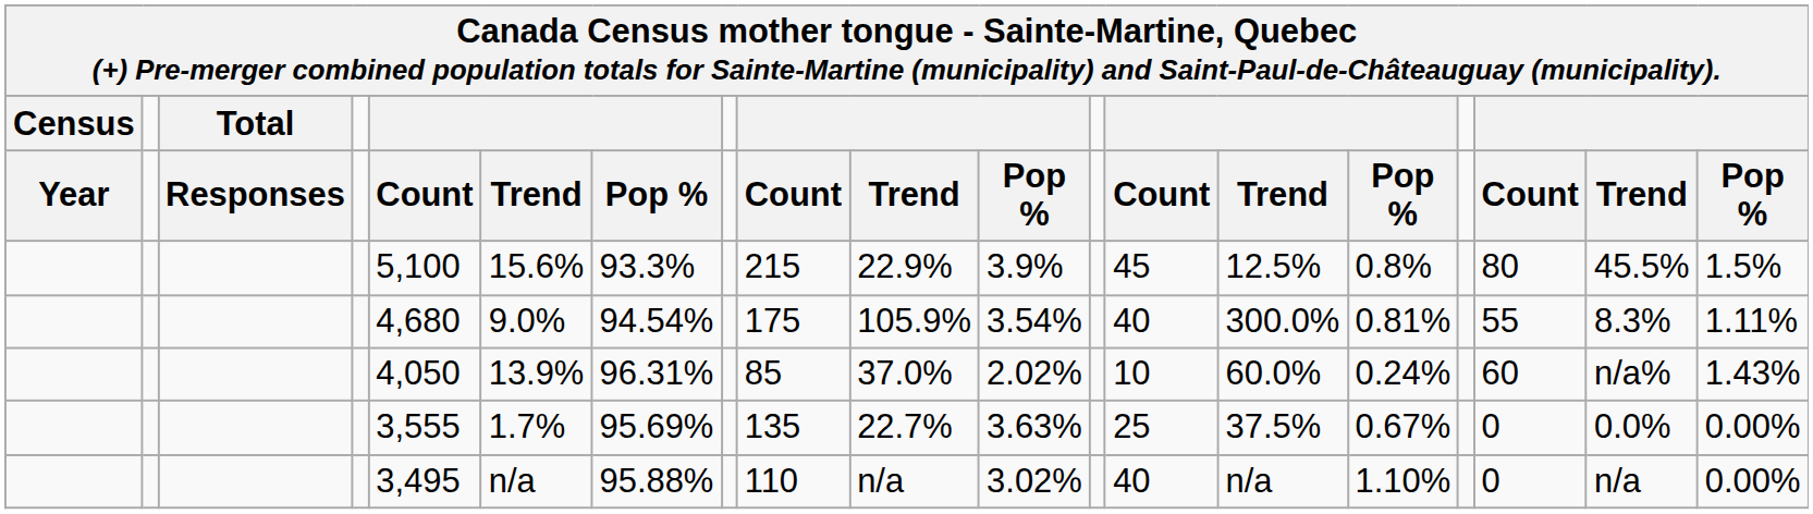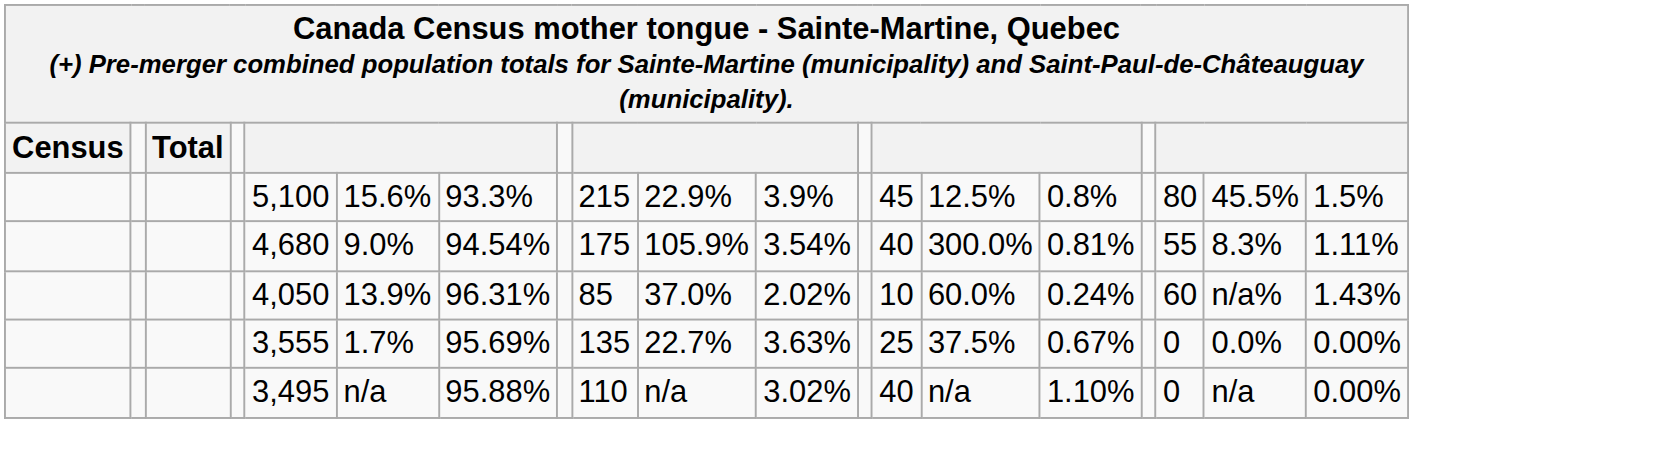 <table class="wikitable">
 <tr>
 <th colspan="19">Canada Census mother tongue - Sainte-Martine, Quebec<small><br><em>(+) Pre-merger combined population totals for Sainte-Martine (municipality) and Saint-Paul-de-Châteauguay (municipality).</em></small></th>
 </tr>
 <tr>
 <th>Census</th>
 <td></td>
 <th>Total</th>
 <td colspan="1"></td>
 <th colspan="3"></th>
 <td colspan="1"></td>
 <th colspan="3"></th>
 <td colspan="1"></td>
 <th colspan="3"></th>
 <td colspan="1"></td>
 <th colspan="3"></th>
-</tr>
-<tr>
-<th>Year</th>
-<td></td>
-<th>Responses</th>
-<td></td>
-<th>Count</th>
-<th>Trend</th>
-<th>Pop %</th>
-<td></td>
-<th>Count</th>
-<th>Trend</th>
-<th>Pop %</th>
-<td></td>
-<th>Count</th>
-<th>Trend</th>
-<th>Pop %</th>
-<td></td>
-<th>Count</th>
-<th>Trend</th>
-<th>Pop %</th>
 </tr>
 <tr>
 <td></td>
 <td></td>
 <td></td>
 <td></td>
 <td>5,100</td>
 <td> 15.6%</td>
 <td>93.3%</td>
 <td></td>
 <td>215</td>
 <td> 22.9%</td>
 <td>3.9%</td>
 <td></td>
 <td>45</td>
 <td> 12.5%</td>
 <td>0.8%</td>
 <td></td>
 <td>80</td>
 <td> 45.5%</td>
 <td>1.5%</td>
 </tr>
 <tr>
 <td></td>
 <td></td>
 <td></td>
 <td></td>
 <td>4,680</td>
 <td> 9.0%</td>
 <td>94.54%</td>
 <td></td>
 <td>175</td>
 <td> 105.9%</td>
 <td>3.54%</td>
 <td></td>
 <td>40</td>
 <td> 300.0%</td>
 <td>0.81%</td>
 <td></td>
 <td>55</td>
 <td> 8.3%</td>
 <td>1.11%</td>
 </tr>
 <tr>
 <td></td>
 <td></td>
 <td></td>
 <td></td>
 <td>4,050</td>
 <td> 13.9%</td>
 <td>96.31%</td>
 <td></td>
 <td>85</td>
 <td> 37.0%</td>
 <td>2.02%</td>
 <td></td>
 <td>10</td>
 <td> 60.0%</td>
 <td>0.24%</td>
 <td></td>
 <td>60</td>
 <td> n/a%</td>
 <td>1.43%</td>
 </tr>
 <tr>
 <td></td>
 <td></td>
 <td></td>
 <td></td>
 <td>3,555</td>
 <td> 1.7%</td>
 <td>95.69%</td>
 <td></td>
 <td>135</td>
 <td> 22.7%</td>
 <td>3.63%</td>
 <td></td>
 <td>25</td>
 <td> 37.5%</td>
 <td>0.67%</td>
 <td></td>
 <td>0</td>
 <td> 0.0%</td>
 <td>0.00%</td>
 </tr>
 <tr>
 <td></td>
 <td></td>
 <td></td>
 <td></td>
 <td>3,495</td>
 <td>n/a</td>
 <td>95.88%</td>
 <td></td>
 <td>110</td>
 <td>n/a</td>
 <td>3.02%</td>
 <td></td>
 <td>40</td>
 <td>n/a</td>
 <td>1.10%</td>
 <td></td>
 <td>0</td>
 <td>n/a</td>
 <td>0.00%</td>
 </tr>
 </table>
